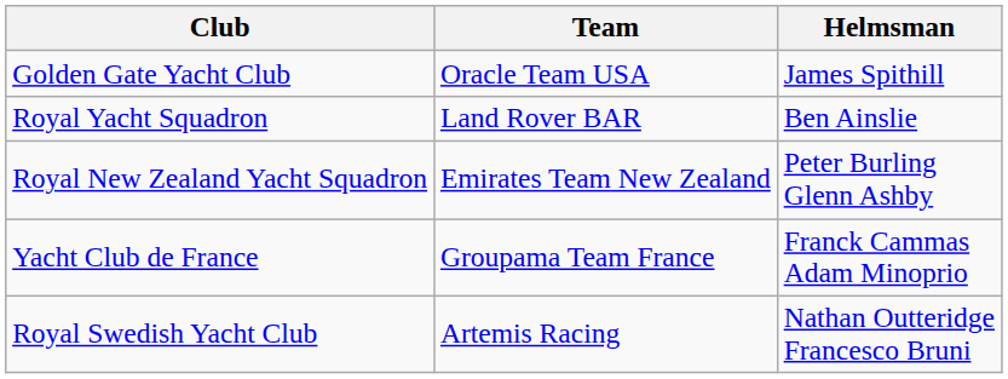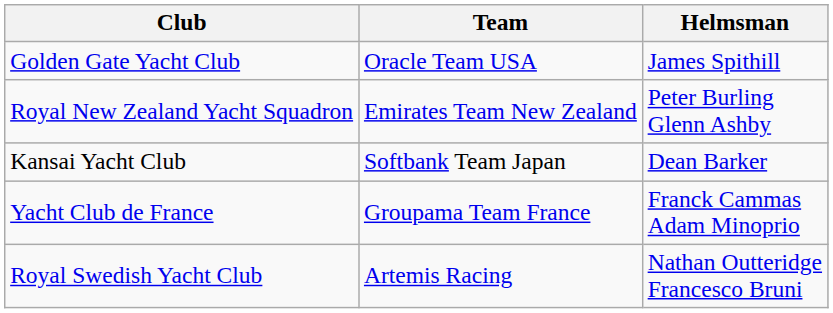 <table class=wikitable>
 <tr>
 <th>Club</th>
 <th>Team</th>
 <th>Helmsman</th>
 </tr>
 <tr>
 <td> <a href='#'>Golden Gate Yacht Club</a></td>
 <td><a href='#'>Oracle Team USA</a></td>
 <td> <a href='#'>James Spithill</a></td>
 </tr>
 <tr>
-<td> <a href='#'>Royal Yacht Squadron</a></td>
-<td><a href='#'>Land Rover BAR</a></td>
-<td> <a href='#'>Ben Ainslie</a></td>
-</tr>
-<tr>
 <td> <a href='#'>Royal New Zealand Yacht Squadron</a></td>
 <td><a href='#'>Emirates Team New Zealand</a></td>
 <td> <a href='#'>Peter Burling</a><br> <a href='#'>Glenn Ashby</a></td>
+</tr>
+<tr>
+<td> Kansai Yacht Club</td>
+<td><a href='#'>Softbank</a> Team Japan</td>
+<td> <a href='#'>Dean Barker</a></td>
 </tr>
 <tr>
 <td> <a href='#'>Yacht Club de France</a></td>
 <td><a href='#'>Groupama Team France</a></td>
 <td> <a href='#'>Franck Cammas</a><br> <a href='#'>Adam Minoprio</a></td>
 </tr>
 <tr>
 <td> <a href='#'>Royal Swedish Yacht Club</a></td>
 <td><a href='#'>Artemis Racing</a></td>
 <td> <a href='#'>Nathan Outteridge</a><br> <a href='#'>Francesco Bruni</a></td>
 </tr>
 </table>
